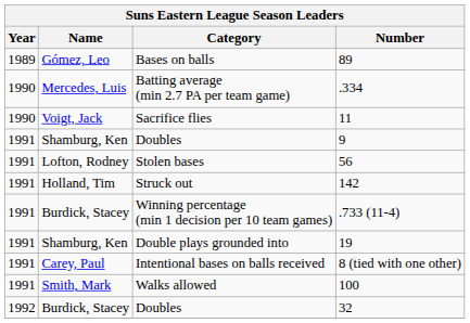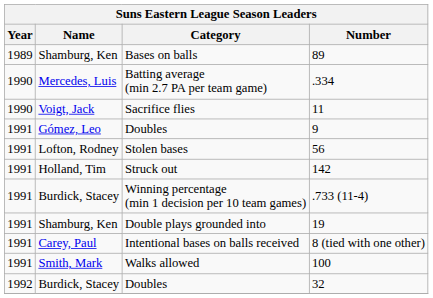 <table class="wikitable sortable collapsible collapsed ">
 <tr>
 <th colspan="4">Suns Eastern League Season Leaders</th>
 </tr>
 <tr>
 <th>Year</th>
 <th>Name</th>
 <th>Category</th>
 <th>Number</th>
 </tr>
 <tr>
 <td>1989</td>
-<td><a href='#'>Gómez, Leo</a></td>
+<td>Shamburg, Ken</td>
 <td>Bases on balls</td>
 <td>89</td>
 </tr>
 <tr>
 <td>1990</td>
 <td><a href='#'>Mercedes, Luis</a></td>
 <td>Batting average <br> (min 2.7 PA per team game)</td>
 <td>.334</td>
 </tr>
 <tr>
 <td>1990</td>
 <td><a href='#'>Voigt, Jack</a></td>
 <td>Sacrifice flies</td>
 <td>11</td>
 </tr>
 <tr>
 <td>1991</td>
-<td>Shamburg, Ken</td>
+<td><a href='#'>Gómez, Leo</a></td>
 <td>Doubles</td>
 <td>9</td>
 </tr>
 <tr>
 <td>1991</td>
 <td>Lofton, Rodney</td>
 <td>Stolen bases</td>
 <td>56</td>
 </tr>
 <tr>
 <td>1991</td>
 <td>Holland, Tim</td>
 <td>Struck out</td>
 <td>142</td>
 </tr>
 <tr>
 <td>1991</td>
 <td>Burdick, Stacey</td>
 <td>Winning percentage <br> (min 1 decision per 10 team games)</td>
 <td>.733 (11-4)</td>
 </tr>
 <tr>
 <td>1991</td>
 <td>Shamburg, Ken</td>
 <td>Double plays grounded into</td>
 <td>19</td>
 </tr>
 <tr>
 <td>1991</td>
 <td><a href='#'>Carey, Paul</a></td>
 <td>Intentional bases on balls received</td>
 <td>8 (tied with one other)</td>
 </tr>
 <tr>
 <td>1991</td>
 <td><a href='#'>Smith, Mark</a></td>
 <td>Walks allowed</td>
 <td>100</td>
 </tr>
 <tr>
 <td>1992</td>
 <td>Burdick, Stacey</td>
 <td>Doubles</td>
 <td>32</td>
 </tr>
 <tr>
 </tr>
 </table>
